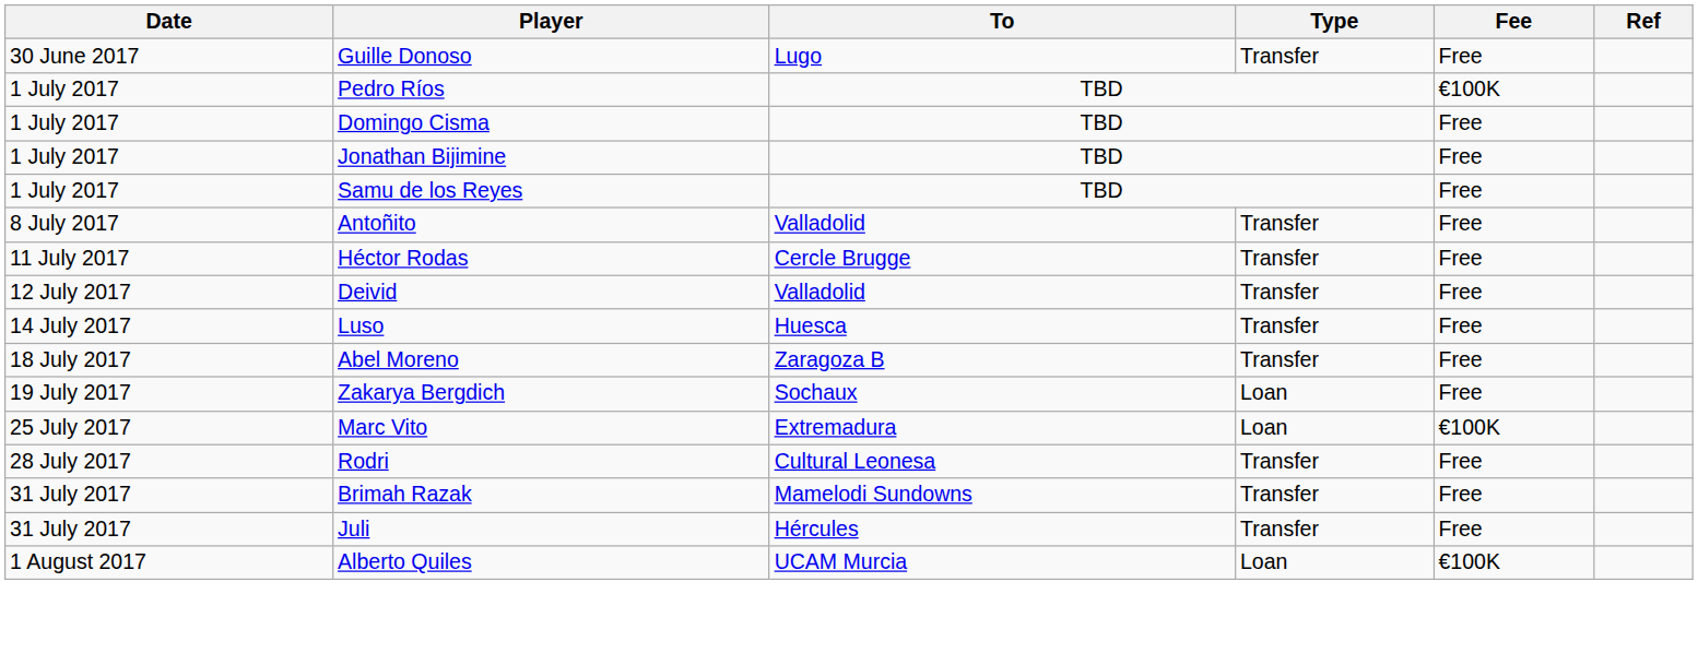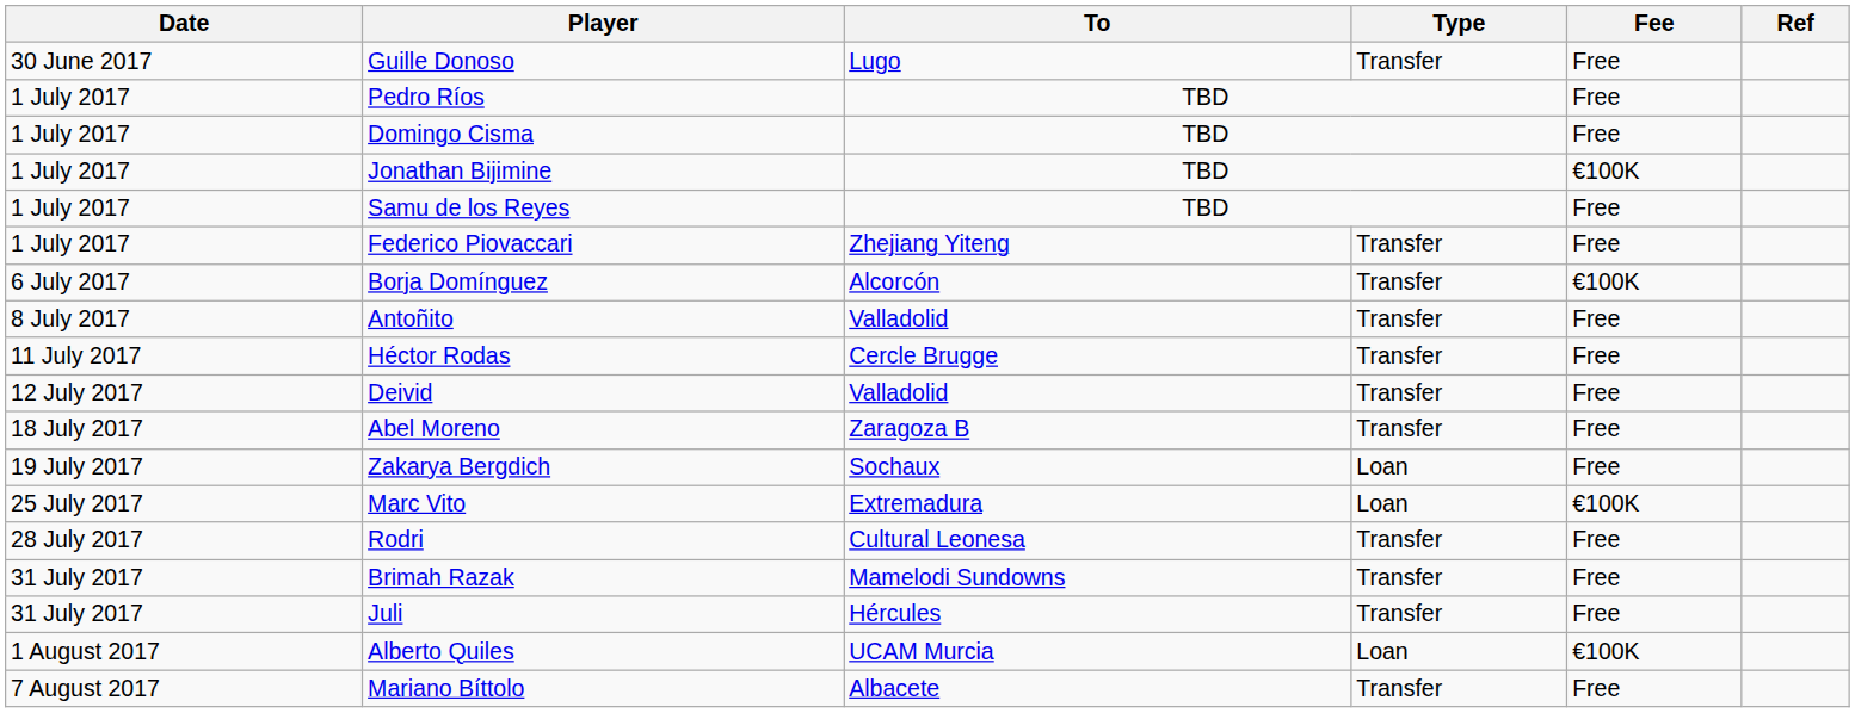 <table class="wikitable" style="width:80%;">
 <tr>
 <th><strong>Date</strong></th>
 <th><strong>Player</strong></th>
 <th><strong>To</strong></th>
 <th><strong>Type</strong></th>
 <th><strong>Fee</strong></th>
 <th><strong>Ref</strong></th>
 </tr>
 <tr>
 <td>30 June 2017</td>
 <td> <a href='#'>Guille Donoso</a></td>
 <td> <a href='#'>Lugo</a></td>
 <td>Transfer</td>
 <td>Free</td>
 <td></td>
 </tr>
 <tr>
 <td>1 July 2017</td>
 <td> <a href='#'>Pedro Ríos</a></td>
 <td colspan=2 align=center>TBD</td>
-<td>€100K</td>
+<td>Free</td>
 <td></td>
 </tr>
 <tr>
 <td>1 July 2017</td>
 <td> <a href='#'>Domingo Cisma</a></td>
 <td colspan=2 align=center>TBD</td>
 <td>Free</td>
 <td></td>
 </tr>
 <tr>
 <td>1 July 2017</td>
 <td> <a href='#'>Jonathan Bijimine</a></td>
 <td colspan=2 align=center>TBD</td>
-<td>Free</td>
+<td>€100K</td>
 <td></td>
 </tr>
 <tr>
 <td>1 July 2017</td>
 <td> <a href='#'>Samu de los Reyes</a></td>
 <td colspan=2 align=center>TBD</td>
 <td>Free</td>
+<td></td>
+</tr>
+<tr>
+<td>1 July 2017</td>
+<td> <a href='#'>Federico Piovaccari</a></td>
+<td> <a href='#'>Zhejiang Yiteng</a></td>
+<td>Transfer</td>
+<td>Free</td>
+<td></td>
+</tr>
+<tr>
+<td>6 July 2017</td>
+<td> <a href='#'>Borja Domínguez</a></td>
+<td> <a href='#'>Alcorcón</a></td>
+<td>Transfer</td>
+<td>€100K</td>
 <td></td>
 </tr>
 <tr>
 <td>8 July 2017</td>
 <td> <a href='#'>Antoñito</a></td>
 <td> <a href='#'>Valladolid</a></td>
 <td>Transfer</td>
 <td>Free</td>
 <td></td>
 </tr>
 <tr>
 <td>11 July 2017</td>
 <td> <a href='#'>Héctor Rodas</a></td>
 <td> <a href='#'>Cercle Brugge</a></td>
 <td>Transfer</td>
 <td>Free</td>
 <td></td>
 </tr>
 <tr>
 <td>12 July 2017</td>
 <td> <a href='#'>Deivid</a></td>
 <td> <a href='#'>Valladolid</a></td>
-<td>Transfer</td>
-<td>Free</td>
-<td></td>
-</tr>
-<tr>
-<td>14 July 2017</td>
-<td> <a href='#'>Luso</a></td>
-<td> <a href='#'>Huesca</a></td>
 <td>Transfer</td>
 <td>Free</td>
 <td></td>
 </tr>
 <tr>
 <td>18 July 2017</td>
 <td> <a href='#'>Abel Moreno</a></td>
 <td> <a href='#'>Zaragoza B</a></td>
 <td>Transfer</td>
 <td>Free</td>
 <td></td>
 </tr>
 <tr>
 <td>19 July 2017</td>
 <td> <a href='#'>Zakarya Bergdich</a></td>
 <td> <a href='#'>Sochaux</a></td>
 <td>Loan</td>
 <td>Free</td>
 <td></td>
 </tr>
 <tr>
 <td>25 July 2017</td>
 <td> <a href='#'>Marc Vito</a></td>
 <td> <a href='#'>Extremadura</a></td>
 <td>Loan</td>
 <td>€100K</td>
 <td></td>
 </tr>
 <tr>
 <td>28 July 2017</td>
 <td> <a href='#'>Rodri</a></td>
 <td> <a href='#'>Cultural Leonesa</a></td>
 <td>Transfer</td>
 <td>Free</td>
 <td></td>
 </tr>
 <tr>
 <td>31 July 2017</td>
 <td> <a href='#'>Brimah Razak</a></td>
 <td> <a href='#'>Mamelodi Sundowns</a></td>
 <td>Transfer</td>
 <td>Free</td>
 <td></td>
 </tr>
 <tr>
 <td>31 July 2017</td>
 <td> <a href='#'>Juli</a></td>
 <td> <a href='#'>Hércules</a></td>
 <td>Transfer</td>
 <td>Free</td>
 <td></td>
 </tr>
 <tr>
 <td>1 August 2017</td>
 <td> <a href='#'>Alberto Quiles</a></td>
 <td> <a href='#'>UCAM Murcia</a></td>
 <td>Loan</td>
 <td>€100K</td>
 <td></td>
 </tr>
+<tr>
+<td>7 August 2017</td>
+<td> <a href='#'>Mariano Bíttolo</a></td>
+<td> <a href='#'>Albacete</a></td>
+<td>Transfer</td>
+<td>Free</td>
+<td></td>
+</tr>
 </table>
